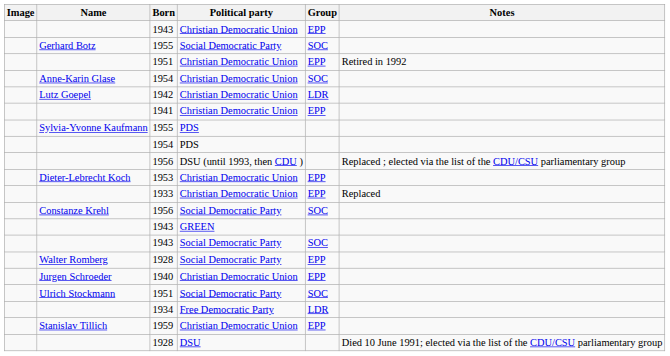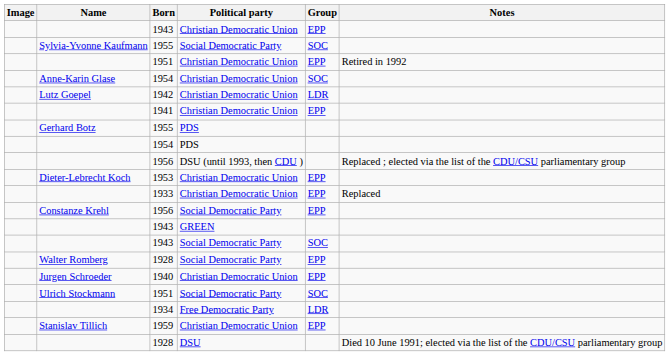 <table class="wikitable sortable">
 <tr>
 <th>Image</th>
 <th>Name</th>
 <th>Born</th>
 <th>Political party</th>
 <th>Group</th>
 <th>Notes</th>
 </tr>
 <tr>
 <td></td>
 <td></td>
 <td>1943</td>
 <td> <a href='#'>Christian Democratic Union</a></td>
 <td> <a href='#'>EPP</a></td>
 <td></td>
 </tr>
 <tr>
 <td></td>
-<td><a href='#'>Gerhard Botz</a></td>
+<td><a href='#'>Sylvia-Yvonne Kaufmann</a></td>
 <td>1955</td>
 <td> <a href='#'>Social Democratic Party</a></td>
 <td> <a href='#'>SOC</a></td>
 <td></td>
 </tr>
 <tr>
 <td></td>
 <td></td>
 <td>1951</td>
 <td> <a href='#'>Christian Democratic Union</a></td>
 <td> <a href='#'>EPP</a></td>
 <td>Retired in 1992</td>
 </tr>
 <tr>
 <td></td>
 <td><a href='#'>Anne-Karin Glase</a></td>
 <td>1954</td>
 <td> <a href='#'>Christian Democratic Union</a></td>
 <td> <a href='#'>SOC</a></td>
 <td></td>
 </tr>
 <tr>
 <td></td>
 <td><a href='#'>Lutz Goepel</a></td>
 <td>1942</td>
 <td> <a href='#'>Christian Democratic Union</a></td>
 <td> <a href='#'>LDR</a></td>
 <td></td>
 </tr>
 <tr>
 <td></td>
 <td></td>
 <td>1941</td>
 <td> <a href='#'>Christian Democratic Union</a></td>
 <td> <a href='#'>EPP</a></td>
 <td></td>
 </tr>
 <tr>
 <td></td>
-<td><a href='#'>Sylvia-Yvonne Kaufmann</a></td>
+<td><a href='#'>Gerhard Botz</a></td>
 <td>1955</td>
 <td><a href='#'>PDS</a></td>
 <td></td>
 <td></td>
 </tr>
 <tr>
 <td></td>
 <td></td>
 <td>1954</td>
 <td>PDS</td>
 <td></td>
 <td></td>
 </tr>
 <tr>
 <td></td>
 <td></td>
 <td>1956</td>
 <td>DSU (until 1993, then <a href='#'>CDU</a> )</td>
 <td></td>
 <td>Replaced ; elected via the list of the <a href='#'>CDU/CSU</a> parliamentary group</td>
 </tr>
 <tr>
 <td></td>
 <td><a href='#'>Dieter-Lebrecht Koch</a></td>
 <td>1953</td>
 <td> <a href='#'>Christian Democratic Union</a></td>
 <td> <a href='#'>EPP</a></td>
 <td></td>
 </tr>
 <tr>
 <td></td>
 <td></td>
 <td>1933</td>
 <td> <a href='#'>Christian Democratic Union</a></td>
 <td> <a href='#'>EPP</a></td>
 <td>Replaced </td>
 </tr>
 <tr>
 <td></td>
 <td><a href='#'>Constanze Krehl</a></td>
 <td>1956</td>
 <td> <a href='#'>Social Democratic Party</a></td>
-<td> <a href='#'>SOC</a></td>
+<td> <a href='#'>EPP</a></td>
 <td></td>
 </tr>
 <tr>
 <td></td>
 <td></td>
 <td>1943</td>
 <td><a href='#'>GREEN</a></td>
 <td></td>
 <td></td>
 </tr>
 <tr>
 <td></td>
 <td></td>
 <td>1943</td>
 <td> <a href='#'>Social Democratic Party</a></td>
 <td> <a href='#'>SOC</a></td>
 <td></td>
 </tr>
 <tr>
 <td></td>
 <td><a href='#'>Walter Romberg</a></td>
 <td>1928</td>
 <td> <a href='#'>Social Democratic Party</a></td>
 <td> <a href='#'>EPP</a></td>
 <td></td>
 </tr>
 <tr>
 <td></td>
 <td><a href='#'>Jurgen Schroeder</a></td>
 <td>1940</td>
 <td> <a href='#'>Christian Democratic Union</a></td>
 <td> <a href='#'>EPP</a></td>
 <td></td>
 </tr>
 <tr>
 <td></td>
 <td><a href='#'>Ulrich Stockmann</a></td>
 <td>1951</td>
 <td> <a href='#'>Social Democratic Party</a></td>
 <td> <a href='#'>SOC</a></td>
 <td></td>
 </tr>
 <tr>
 <td></td>
 <td></td>
 <td>1934</td>
 <td> <a href='#'>Free Democratic Party</a></td>
 <td> <a href='#'>LDR</a></td>
 <td></td>
 </tr>
 <tr>
 <td></td>
 <td><a href='#'>Stanislav Tillich</a></td>
 <td>1959</td>
 <td> <a href='#'>Christian Democratic Union</a></td>
 <td> <a href='#'>EPP</a></td>
 <td></td>
 </tr>
 <tr>
 <td></td>
 <td></td>
 <td>1928</td>
 <td><a href='#'>DSU</a></td>
 <td></td>
 <td>Died 10 June 1991; elected via the list of the <a href='#'>CDU/CSU</a> parliamentary group</td>
 </tr>
 </table>
